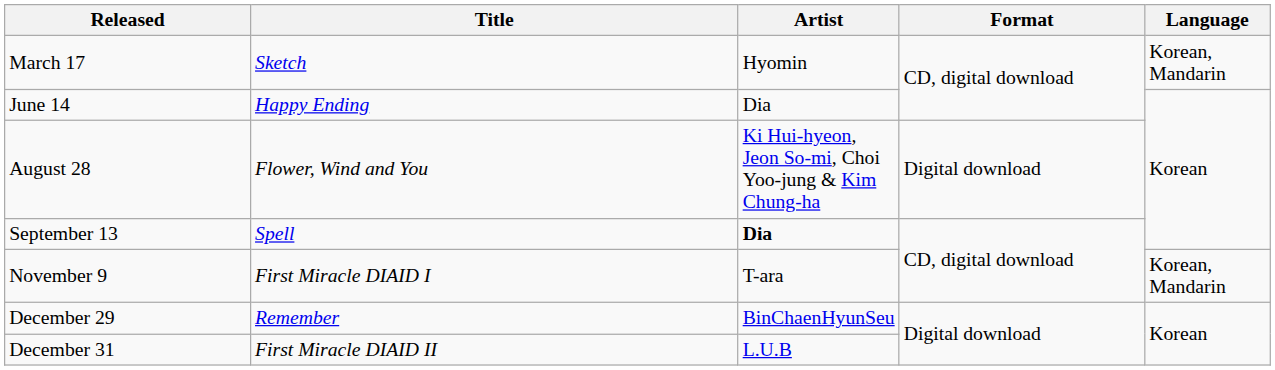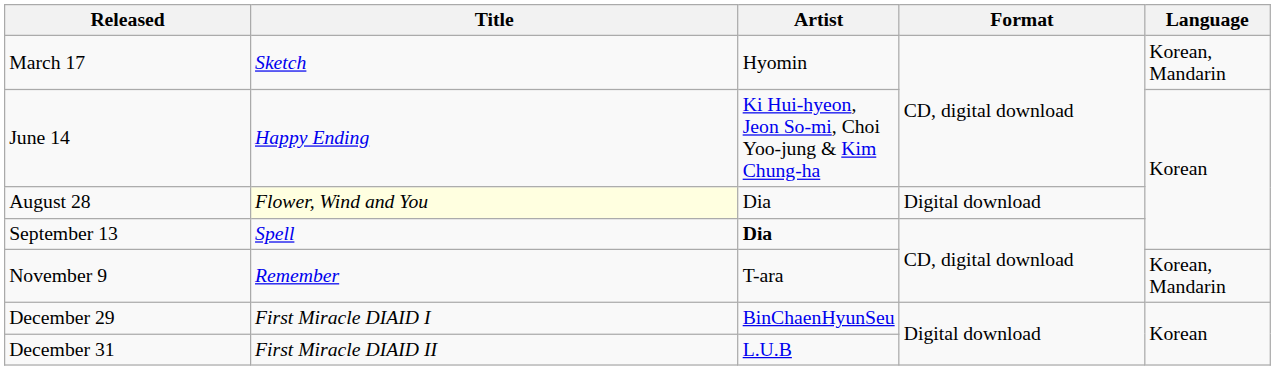 <table class="wikitable sortable" align="left center" style="width:65%;">
 <tr>
 <th style="width:20%;">Released</th>
 <th style="width:40%;">Title</th>
 <th style="width:10%;">Artist</th>
 <th style="width:20%;">Format</th>
 <th style="width:10%;">Language</th>
 </tr>
 <tr>
 <td>March 17</td>
 <td><em><a href='#'>Sketch</a></em></td>
 <td>Hyomin</td>
 <td rowspan="2">CD, digital download</td>
 <td>Korean, Mandarin</td>
 </tr>
 <tr>
 <td>June 14</td>
 <td><em><a href='#'>Happy Ending</a></em></td>
-<td>Dia</td>
+<td><a href='#'>Ki Hui-hyeon</a>, <a href='#'>Jeon So-mi</a>, Choi Yoo-jung & <a href='#'>Kim Chung-ha</a></td>
 <td rowspan="3">Korean</td>
 </tr>
 <tr>
 <td>August 28</td>
-<td><em>Flower, Wind and You</em></td>
-<td><a href='#'>Ki Hui-hyeon</a>, <a href='#'>Jeon So-mi</a>, Choi Yoo-jung & <a href='#'>Kim Chung-ha</a></td>
+<td style="background: lightyellow;"><em>Flower, Wind and You</em></td>
+<td>Dia</td>
 <td>Digital download</td>
 </tr>
 <tr>
 <td>September 13</td>
 <td><em><a href='#'>Spell</a></em></td>
 <td><strong>Dia</strong></td>
 <td rowspan="2">CD, digital download</td>
 </tr>
 <tr>
 <td>November 9</td>
-<td><em>First Miracle DIAID I</em></td>
+<td><em><a href='#'>Remember</a></em></td>
 <td>T-ara</td>
 <td>Korean, Mandarin</td>
 </tr>
 <tr>
 <td>December 29</td>
-<td><em><a href='#'>Remember</a></em></td>
+<td><em>First Miracle DIAID I</em></td>
 <td><a href='#'>BinChaenHyunSeu</a></td>
 <td rowspan="2">Digital download</td>
 <td rowspan="2">Korean</td>
 </tr>
 <tr>
 <td>December 31</td>
 <td><em>First Miracle DIAID II</em></td>
 <td><a href='#'>L.U.B</a></td>
 </tr>
 </table>
